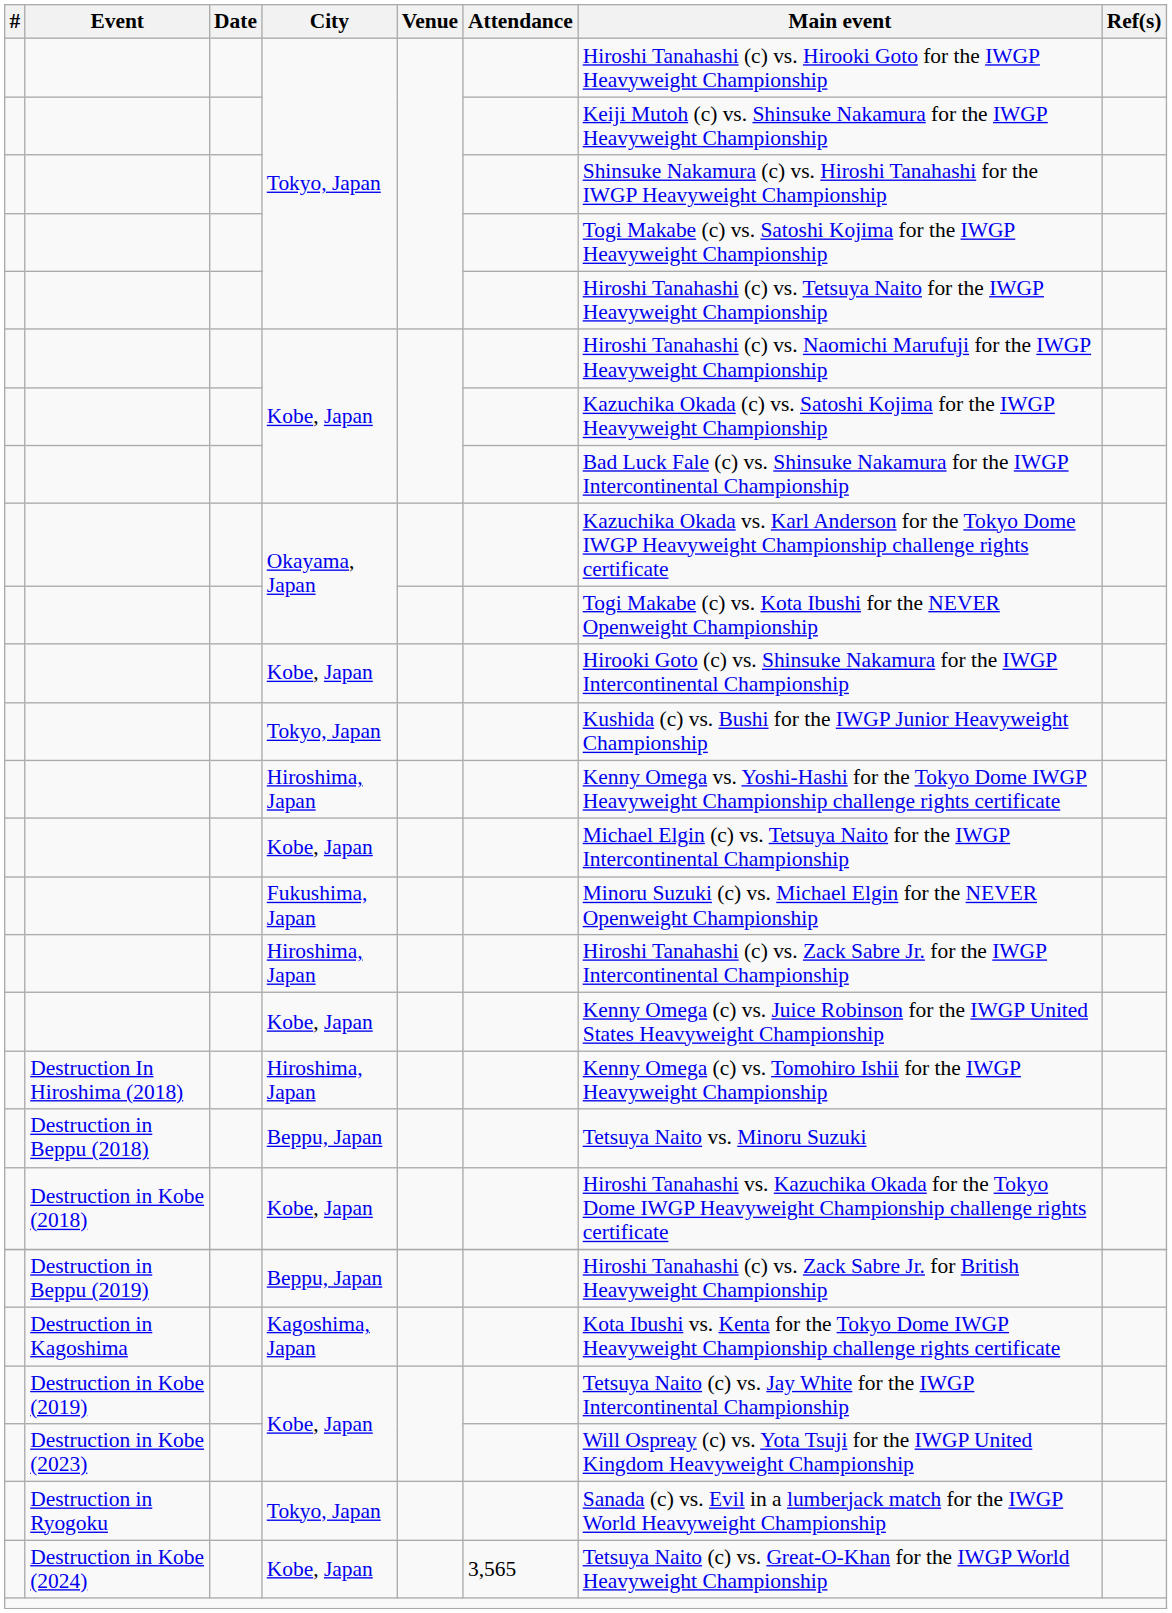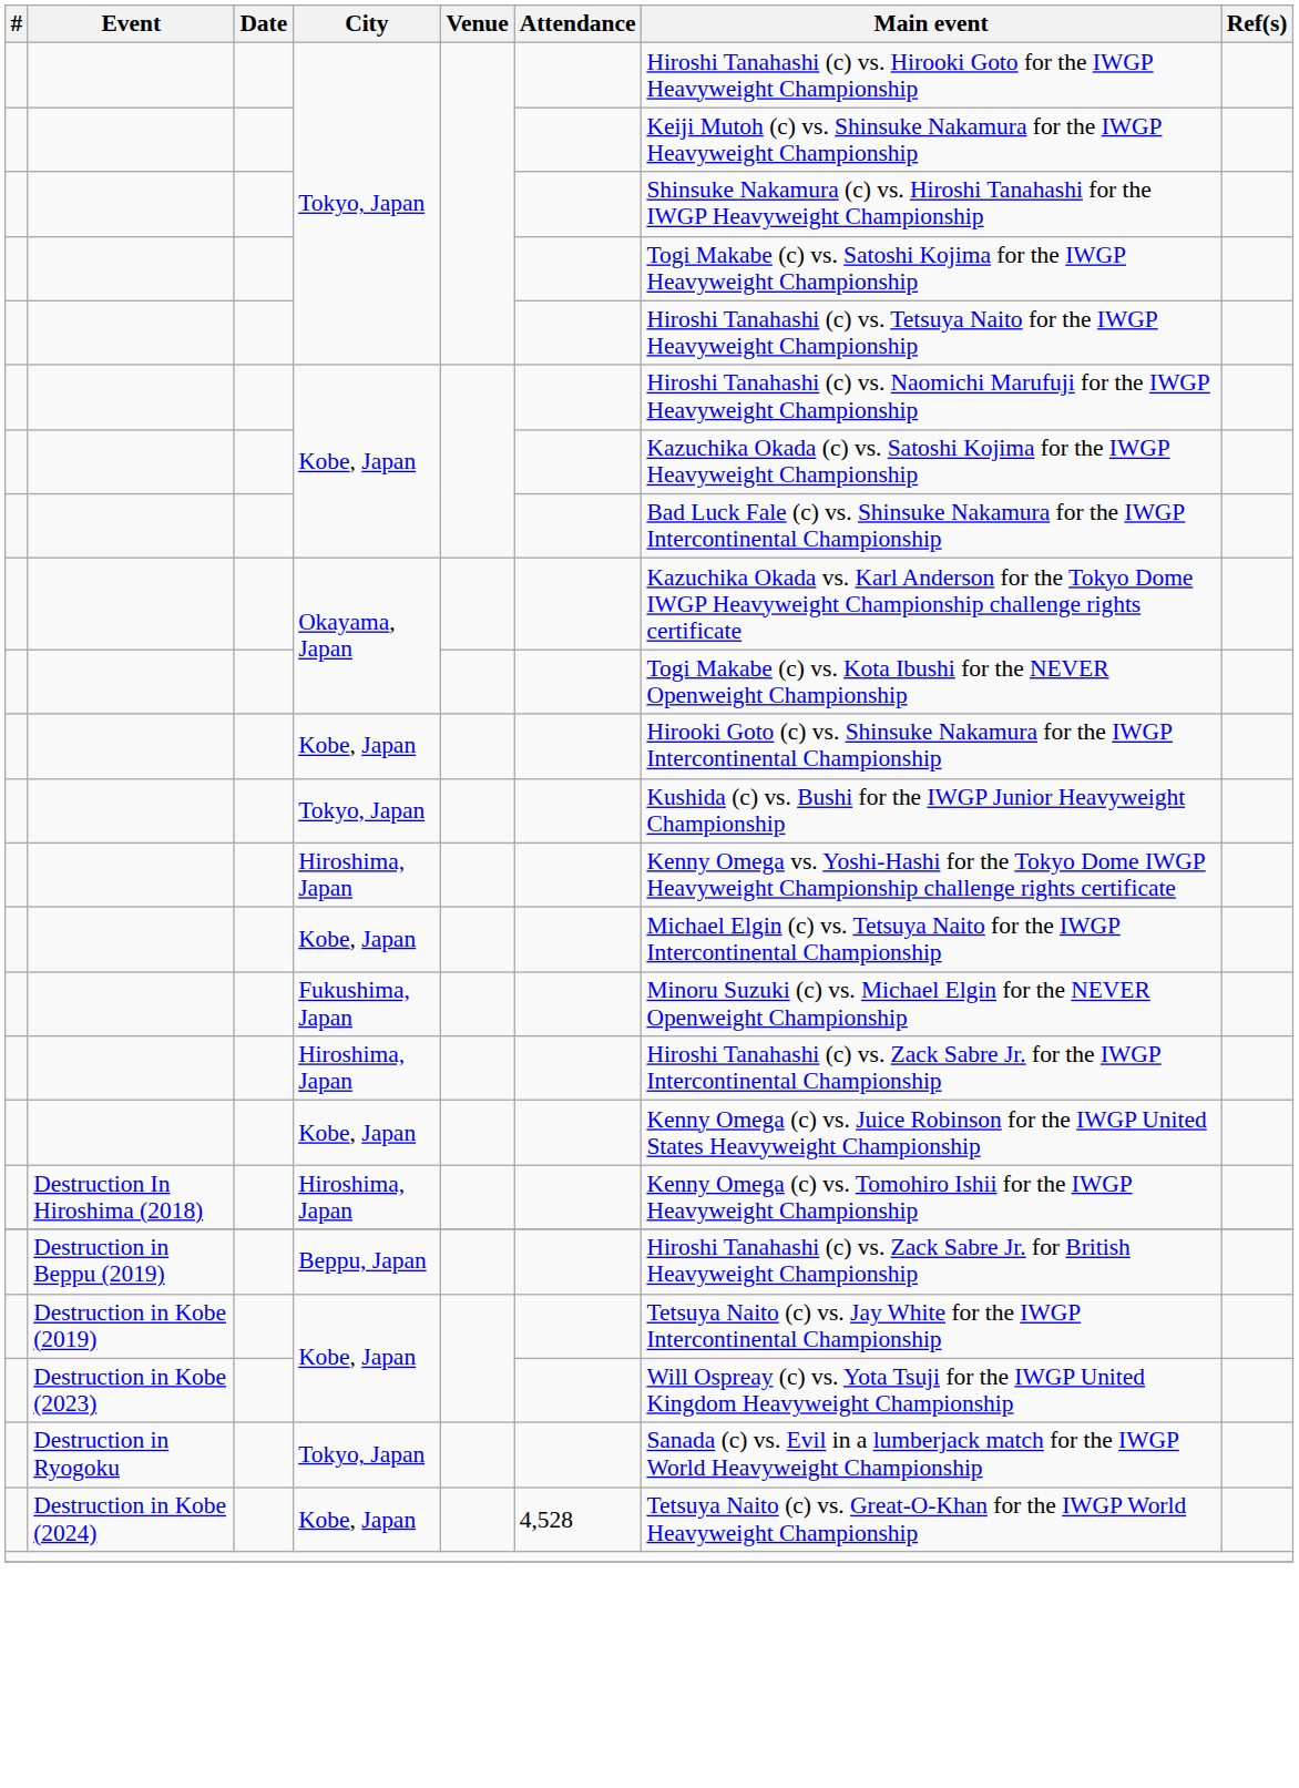 <table class="wikitable sortable" align="center">
 <tr>
 <th>#</th>
 <th>Event</th>
 <th>Date</th>
 <th>City</th>
 <th>Venue</th>
 <th>Attendance</th>
 <th>Main event</th>
 <th>Ref(s)</th>
 </tr>
 <tr>
 <td></td>
 <td></td>
 <td></td>
 <td rowspan="5"><a href='#'>Tokyo, Japan</a></td>
 <td rowspan="5"></td>
 <td></td>
 <td align="left"><a href='#'>Hiroshi Tanahashi</a> (c) vs. <a href='#'>Hirooki Goto</a> for the <a href='#'>IWGP Heavyweight Championship</a></td>
 <td></td>
 </tr>
 <tr>
 <td></td>
 <td></td>
 <td></td>
 <td></td>
 <td align="left"><a href='#'>Keiji Mutoh</a> (c) vs. <a href='#'>Shinsuke Nakamura</a> for the <a href='#'>IWGP Heavyweight Championship</a></td>
 <td></td>
 </tr>
 <tr>
 <td></td>
 <td></td>
 <td></td>
 <td></td>
 <td align="left"><a href='#'>Shinsuke Nakamura</a> (c) vs. <a href='#'>Hiroshi Tanahashi</a> for the <a href='#'>IWGP Heavyweight Championship</a></td>
 <td></td>
 </tr>
 <tr>
 <td></td>
 <td></td>
 <td></td>
 <td></td>
 <td align="left"><a href='#'>Togi Makabe</a> (c) vs. <a href='#'>Satoshi Kojima</a> for the <a href='#'>IWGP Heavyweight Championship</a></td>
 <td></td>
 </tr>
 <tr>
 <td></td>
 <td></td>
 <td></td>
 <td></td>
 <td align="left"><a href='#'>Hiroshi Tanahashi</a> (c) vs. <a href='#'>Tetsuya Naito</a> for the <a href='#'>IWGP Heavyweight Championship</a></td>
 <td></td>
 </tr>
 <tr>
 <td></td>
 <td></td>
 <td></td>
 <td rowspan="3"><a href='#'>Kobe</a>, <a href='#'>Japan</a></td>
 <td rowspan="3"></td>
 <td></td>
 <td align="left"><a href='#'>Hiroshi Tanahashi</a> (c) vs. <a href='#'>Naomichi Marufuji</a> for the <a href='#'>IWGP Heavyweight Championship</a></td>
 <td></td>
 </tr>
 <tr>
 <td></td>
 <td></td>
 <td></td>
 <td></td>
 <td align="left"><a href='#'>Kazuchika Okada</a> (c) vs. <a href='#'>Satoshi Kojima</a> for the <a href='#'>IWGP Heavyweight Championship</a></td>
 <td></td>
 </tr>
 <tr>
 <td></td>
 <td></td>
 <td></td>
 <td></td>
 <td align="left"><a href='#'>Bad Luck Fale</a> (c) vs. <a href='#'>Shinsuke Nakamura</a> for the <a href='#'>IWGP Intercontinental Championship</a></td>
 <td></td>
 </tr>
 <tr>
 <td></td>
 <td></td>
 <td></td>
 <td rowspan="2"><a href='#'>Okayama</a>, <a href='#'>Japan</a></td>
 <td></td>
 <td></td>
 <td align="left"><a href='#'>Kazuchika Okada</a> vs. <a href='#'>Karl Anderson</a> for the <a href='#'>Tokyo Dome IWGP Heavyweight Championship challenge rights certificate</a></td>
 <td></td>
 </tr>
 <tr>
 <td></td>
 <td></td>
 <td></td>
 <td></td>
 <td></td>
 <td align="left"><a href='#'>Togi Makabe</a> (c) vs. <a href='#'>Kota Ibushi</a> for the <a href='#'>NEVER Openweight Championship</a></td>
 <td></td>
 </tr>
 <tr>
 <td></td>
 <td></td>
 <td></td>
 <td><a href='#'>Kobe</a>, <a href='#'>Japan</a></td>
 <td></td>
 <td></td>
 <td align="left"><a href='#'>Hirooki Goto</a> (c) vs. <a href='#'>Shinsuke Nakamura</a> for the <a href='#'>IWGP Intercontinental Championship</a></td>
 <td></td>
 </tr>
 <tr>
 <td></td>
 <td></td>
 <td></td>
 <td><a href='#'>Tokyo, Japan</a></td>
 <td></td>
 <td></td>
 <td align="left"><a href='#'>Kushida</a> (c) vs. <a href='#'>Bushi</a> for the <a href='#'>IWGP Junior Heavyweight Championship</a></td>
 <td></td>
 </tr>
 <tr>
 <td></td>
 <td></td>
 <td></td>
 <td><a href='#'>Hiroshima, Japan</a></td>
 <td></td>
 <td></td>
 <td align="left"><a href='#'>Kenny Omega</a> vs. <a href='#'>Yoshi-Hashi</a> for the <a href='#'>Tokyo Dome IWGP Heavyweight Championship challenge rights certificate</a></td>
 <td></td>
 </tr>
 <tr>
 <td></td>
 <td></td>
 <td></td>
 <td><a href='#'>Kobe</a>, <a href='#'>Japan</a></td>
 <td></td>
 <td></td>
 <td align="left"><a href='#'>Michael Elgin</a> (c) vs. <a href='#'>Tetsuya Naito</a> for the <a href='#'>IWGP Intercontinental Championship</a></td>
 <td></td>
 </tr>
 <tr>
 <td></td>
 <td></td>
 <td></td>
 <td><a href='#'>Fukushima, Japan</a></td>
 <td></td>
 <td></td>
 <td align="left"><a href='#'>Minoru Suzuki</a> (c) vs. <a href='#'>Michael Elgin</a> for the <a href='#'>NEVER Openweight Championship</a></td>
 <td></td>
 </tr>
 <tr>
 <td></td>
 <td></td>
 <td></td>
 <td><a href='#'>Hiroshima, Japan</a></td>
 <td></td>
 <td></td>
 <td align="left"><a href='#'>Hiroshi Tanahashi</a> (c) vs. <a href='#'>Zack Sabre Jr.</a> for the <a href='#'>IWGP Intercontinental Championship</a></td>
 <td></td>
 </tr>
 <tr>
 <td></td>
 <td></td>
 <td></td>
 <td><a href='#'>Kobe</a>, <a href='#'>Japan</a></td>
 <td></td>
 <td></td>
 <td align="left"><a href='#'>Kenny Omega</a> (c) vs. <a href='#'>Juice Robinson</a> for the <a href='#'>IWGP United States Heavyweight Championship</a></td>
 <td></td>
 </tr>
 <tr>
 <td></td>
 <td><a href='#'>Destruction In Hiroshima (2018)</a></td>
 <td></td>
 <td><a href='#'>Hiroshima, Japan</a></td>
 <td></td>
 <td></td>
 <td align="left"><a href='#'>Kenny Omega</a> (c) vs. <a href='#'>Tomohiro Ishii</a> for the <a href='#'>IWGP Heavyweight Championship</a></td>
 <td></td>
 </tr>
 <tr>
-<td></td>
-<td><a href='#'>Destruction in Beppu (2018)</a></td>
-<td></td>
-<td><a href='#'>Beppu, Japan</a></td>
-<td></td>
-<td></td>
-<td align="left"><a href='#'>Tetsuya Naito</a> vs. <a href='#'>Minoru Suzuki</a></td>
-<td></td>
-</tr>
-<tr>
-<td></td>
-<td><a href='#'>Destruction in Kobe (2018)</a></td>
-<td></td>
-<td><a href='#'>Kobe</a>, <a href='#'>Japan</a></td>
-<td></td>
-<td></td>
-<td align="left"><a href='#'>Hiroshi Tanahashi</a> vs. <a href='#'>Kazuchika Okada</a> for the <a href='#'>Tokyo Dome IWGP Heavyweight Championship challenge rights certificate</a></td>
-<td></td>
-</tr>
-<tr>
 </tr>
 <tr>
 <td></td>
 <td><a href='#'>Destruction in Beppu (2019)</a></td>
 <td></td>
 <td><a href='#'>Beppu, Japan</a></td>
 <td></td>
 <td></td>
 <td align="left"><a href='#'>Hiroshi Tanahashi</a> (c) vs. <a href='#'>Zack Sabre Jr.</a> for <a href='#'>British Heavyweight Championship</a></td>
-<td></td>
-</tr>
-<tr>
-<td></td>
-<td><a href='#'>Destruction in Kagoshima</a></td>
-<td></td>
-<td><a href='#'>Kagoshima, Japan</a></td>
-<td></td>
-<td></td>
-<td align="left"><a href='#'>Kota Ibushi</a> vs. <a href='#'>Kenta</a> for the <a href='#'>Tokyo Dome IWGP Heavyweight Championship challenge rights certificate</a></td>
 <td></td>
 </tr>
 <tr>
 <td></td>
 <td><a href='#'>Destruction in Kobe (2019)</a></td>
 <td></td>
 <td rowspan="2"><a href='#'>Kobe</a>, <a href='#'>Japan</a></td>
 <td rowspan="2"></td>
 <td></td>
 <td align="left"><a href='#'>Tetsuya Naito</a> (c) vs. <a href='#'>Jay White</a> for the <a href='#'>IWGP Intercontinental Championship</a></td>
 <td></td>
 </tr>
 <tr>
 <td></td>
 <td><a href='#'>Destruction in Kobe (2023)</a></td>
 <td></td>
 <td></td>
 <td><a href='#'>Will Ospreay</a> (c) vs. <a href='#'>Yota Tsuji</a> for the <a href='#'>IWGP United Kingdom Heavyweight Championship</a></td>
 <td></td>
 </tr>
 <tr>
 <td></td>
 <td><a href='#'>Destruction in Ryogoku</a></td>
 <td></td>
 <td><a href='#'>Tokyo, Japan</a></td>
 <td></td>
 <td></td>
 <td><a href='#'>Sanada</a> (c) vs. <a href='#'>Evil</a> in a <a href='#'>lumberjack match</a> for the <a href='#'>IWGP World Heavyweight Championship</a></td>
 <td></td>
 </tr>
 <tr>
 <td></td>
 <td><a href='#'>Destruction in Kobe (2024)</a></td>
 <td></td>
 <td><a href='#'>Kobe</a>, <a href='#'>Japan</a></td>
 <td></td>
-<td>3,565</td>
+<td>4,528</td>
 <td><a href='#'>Tetsuya Naito</a> (c) vs. <a href='#'>Great-O-Khan</a> for the <a href='#'>IWGP World Heavyweight Championship</a></td>
 </tr>
 <tr>
 <td colspan="8"></td>
 </tr>
 <tr>
 </tr>
 </table>
